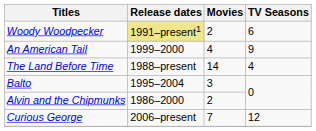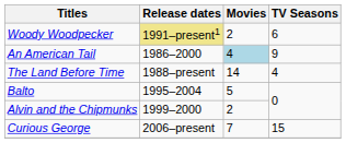 <table class=wikitable sortable>
 <tr>
 <th>Titles</th>
 <th>Release dates</th>
 <th>Movies</th>
 <th>TV Seasons</th>
 </tr>
 <tr>
 <td><em><a href='#'>Woody Woodpecker</a></em></td>
 <td style="background: khaki;">1991–present<sup>1</sup></td>
 <td>2</td>
 <td>6</td>
 </tr>
 <tr>
 <td><em><a href='#'>An American Tail</a></em></td>
-<td>1999–2000</td>
-<td>4</td>
+<td>1986–2000</td>
+<td style="background: lightblue;">4</td>
 <td>9</td>
 </tr>
 <tr>
 <td><em><a href='#'>The Land Before Time</a></em></td>
 <td>1988–present</td>
 <td>14</td>
 <td>4</td>
 </tr>
 <tr>
 <td><em><a href='#'>Balto</a></em></td>
 <td>1995–2004</td>
-<td>3</td>
+<td>5</td>
 <td rowspan="2">0</td>
 </tr>
 <tr>
 <td><em><a href='#'>Alvin and the Chipmunks</a></em></td>
-<td>1986–2000</td>
+<td>1999–2000</td>
 <td>2</td>
 </tr>
 <tr>
 <td><em><a href='#'>Curious George</a></em></td>
 <td>2006–present</td>
 <td>7</td>
-<td>12</td>
+<td>15</td>
 </tr>
 <tr>
 </tr>
 </table>
